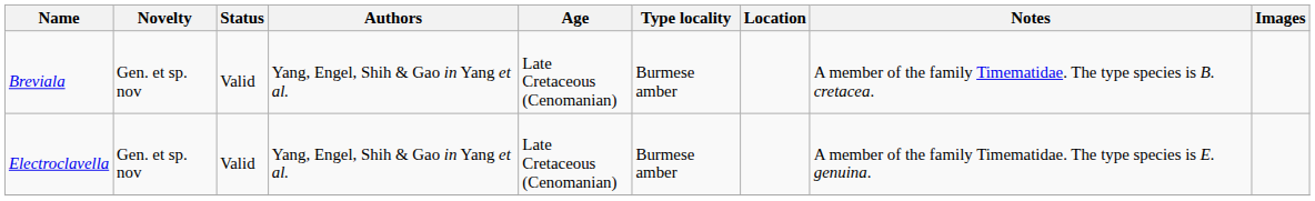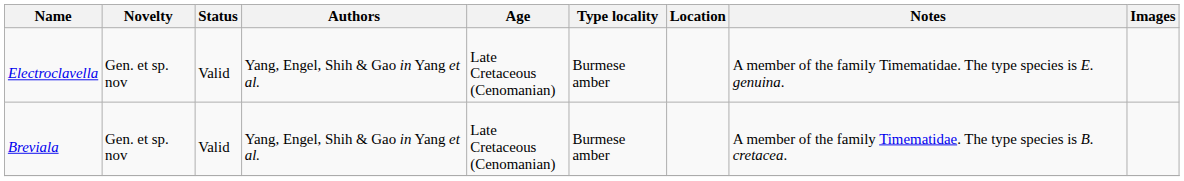 <table class="wikitable sortable" align="center" width="100%">
 <tr>
 <th>Name</th>
 <th>Novelty</th>
 <th>Status</th>
 <th>Authors</th>
 <th>Age</th>
 <th>Type locality</th>
 <th>Location</th>
 <th>Notes</th>
 <th>Images</th>
 </tr>
 <tr>
+<td><br><em><a href='#'>Electroclavella</a></em></td>
+<td><br>Gen. et sp. nov</td>
+<td><br>Valid</td>
+<td><br>Yang, Engel, Shih & Gao <em>in</em> Yang <em>et al.</em></td>
+<td><br>Late Cretaceous<br>(Cenomanian)</td>
+<td><br>Burmese amber</td>
+<td><br></td>
+<td><br>A member of the family Timematidae. The type species is <em>E. genuina</em>.</td>
+<td></td>
+</tr>
+<tr>
 <td><br><em><a href='#'>Breviala</a></em></td>
 <td><br>Gen. et sp. nov</td>
 <td><br>Valid</td>
 <td><br>Yang, Engel, Shih & Gao <em>in</em> Yang <em>et al.</em></td>
 <td><br>Late Cretaceous<br> (Cenomanian)</td>
 <td><br>Burmese amber</td>
 <td><br></td>
 <td><br>A member of the family <a href='#'>Timematidae</a>. The type species is <em>B. cretacea</em>.</td>
 <td></td>
 </tr>
 <tr>
-<td><br><em><a href='#'>Electroclavella</a></em></td>
-<td><br>Gen. et sp. nov</td>
-<td><br>Valid</td>
-<td><br>Yang, Engel, Shih & Gao <em>in</em> Yang <em>et al.</em></td>
-<td><br>Late Cretaceous<br>(Cenomanian)</td>
-<td><br>Burmese amber</td>
-<td><br></td>
-<td><br>A member of the family Timematidae. The type species is <em>E. genuina</em>.</td>
-<td></td>
-</tr>
-<tr>
 </tr>
 </table>
